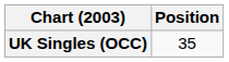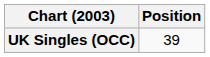 <table class="wikitable plainrowheaders" style="text-align:center">
 <tr>
 <th>Chart (2003)</th>
 <th>Position</th>
 </tr>
 <tr>
 <th scope="row">UK Singles (OCC)</th>
-<td>35</td>
+<td>39</td>
 </tr>
 </table>
